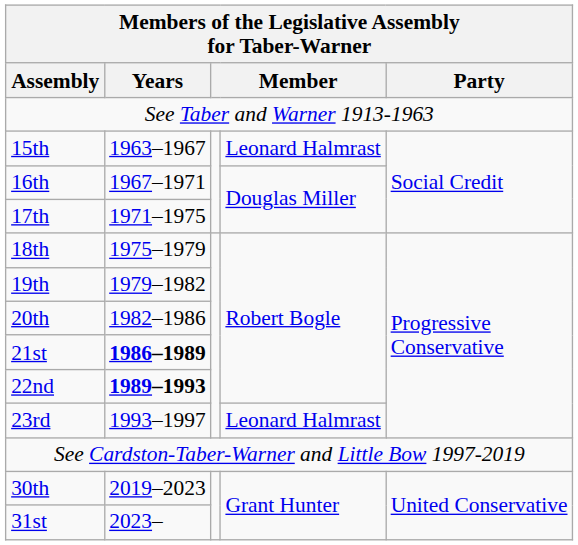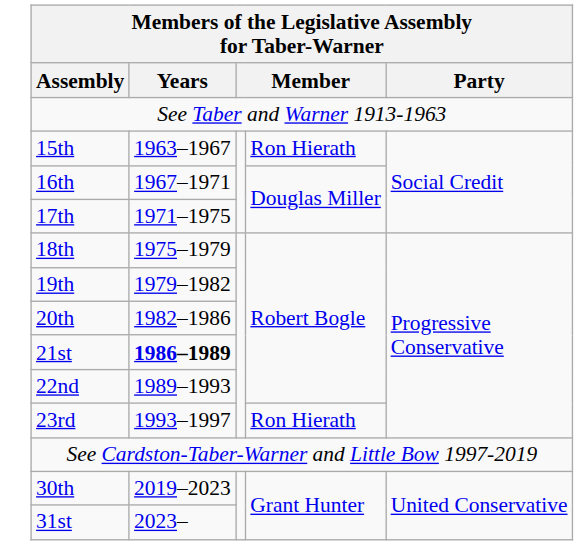 <table class="wikitable" align=right>
 <tr>
 <th colspan=5>Members of the Legislative Assembly<br>for Taber-Warner</th>
 </tr>
 <tr>
 <th>Assembly</th>
 <th>Years</th>
 <th colspan="2">Member</th>
 <th>Party</th>
 </tr>
 <tr>
 <td align="center" colspan=5><em>See <a href='#'>Taber</a> and <a href='#'>Warner</a> 1913-1963</em></td>
 </tr>
 <tr>
 <td><a href='#'>15th</a></td>
 <td><a href='#'>1963</a>–1967</td>
 <td rowspan=3 ></td>
-<td><a href='#'>Leonard Halmrast</a></td>
+<td><a href='#'>Ron Hierath</a></td>
 <td rowspan=3><a href='#'>Social Credit</a></td>
 </tr>
 <tr>
 <td><a href='#'>16th</a></td>
 <td><a href='#'>1967</a>–1971</td>
 <td rowspan=2><a href='#'>Douglas Miller</a></td>
 </tr>
 <tr>
 <td><a href='#'>17th</a></td>
 <td><a href='#'>1971</a>–1975</td>
 </tr>
 <tr>
 <td><a href='#'>18th</a></td>
 <td><a href='#'>1975</a>–1979</td>
 <td rowspan=6 ></td>
 <td rowspan=5><a href='#'>Robert Bogle</a></td>
 <td rowspan=6><a href='#'>Progressive<br>Conservative</a></td>
 </tr>
 <tr>
 <td><a href='#'>19th</a></td>
 <td><a href='#'>1979</a>–1982</td>
 </tr>
 <tr>
 <td><a href='#'>20th</a></td>
 <td><a href='#'>1982</a>–1986</td>
 </tr>
 <tr>
 <td><a href='#'>21st</a></td>
 <td><strong><a href='#'>1986</a>–1989</strong></td>
 </tr>
 <tr>
 <td><a href='#'>22nd</a></td>
-<td><strong><a href='#'>1989</a>–1993</strong></td>
+<td><a href='#'>1989</a>–1993</td>
 </tr>
 <tr>
 <td><a href='#'>23rd</a></td>
 <td><a href='#'>1993</a>–1997</td>
-<td><a href='#'>Leonard Halmrast</a></td>
+<td><a href='#'>Ron Hierath</a></td>
 </tr>
 <tr>
 <td align="center" colspan=5><em>See <a href='#'>Cardston-Taber-Warner</a> and <a href='#'>Little Bow</a> 1997-2019</em></td>
 </tr>
 <tr>
 <td><a href='#'>30th</a></td>
 <td><a href='#'>2019</a>–2023</td>
 <td rowspan=2 ></td>
 <td rowspan=2><a href='#'>Grant Hunter</a></td>
 <td rowspan=2><a href='#'>United Conservative</a></td>
 </tr>
 <tr>
 <td><a href='#'>31st</a></td>
 <td><a href='#'>2023</a>–</td>
 </tr>
 </table>
